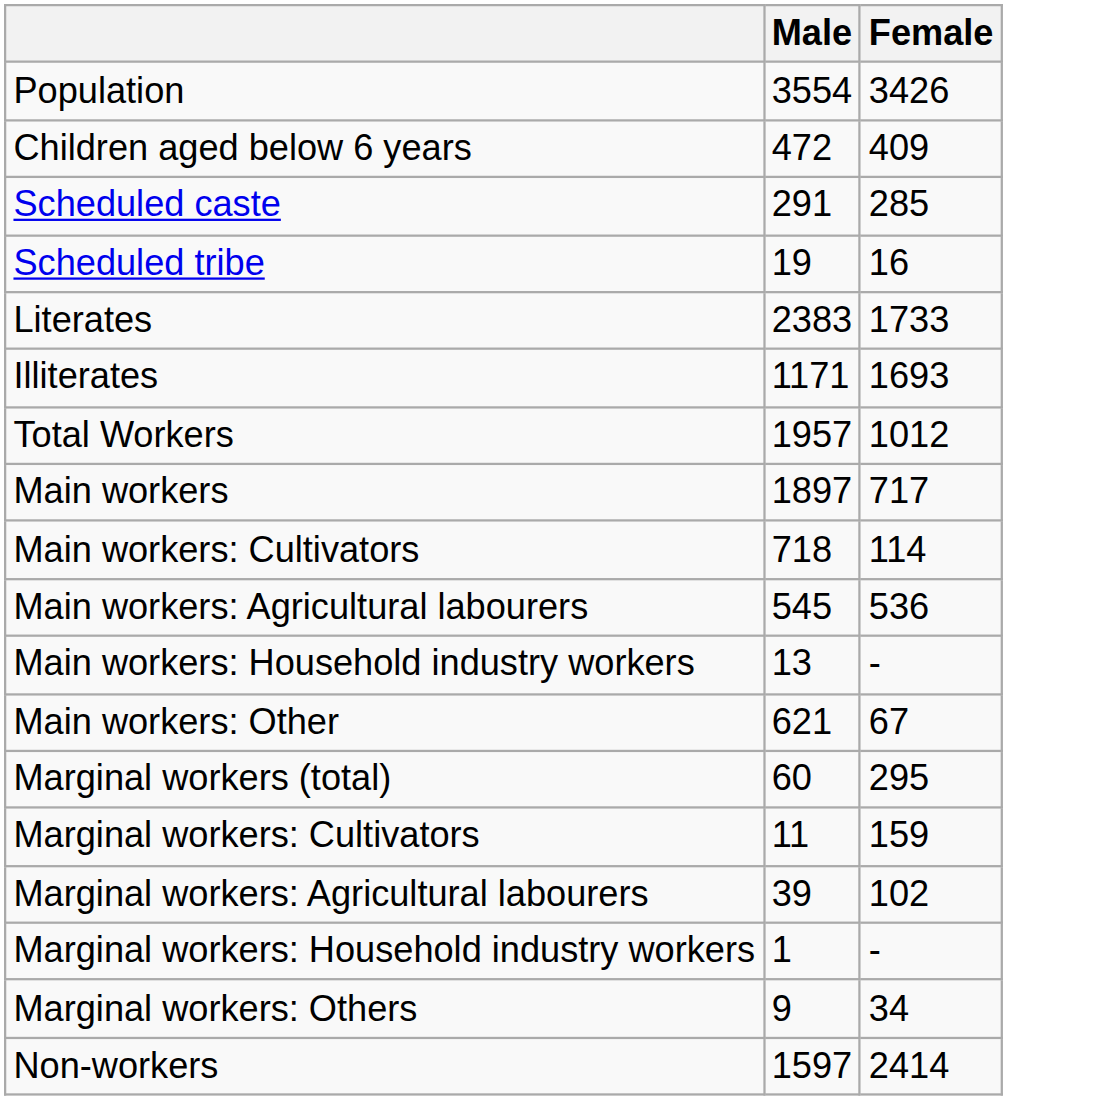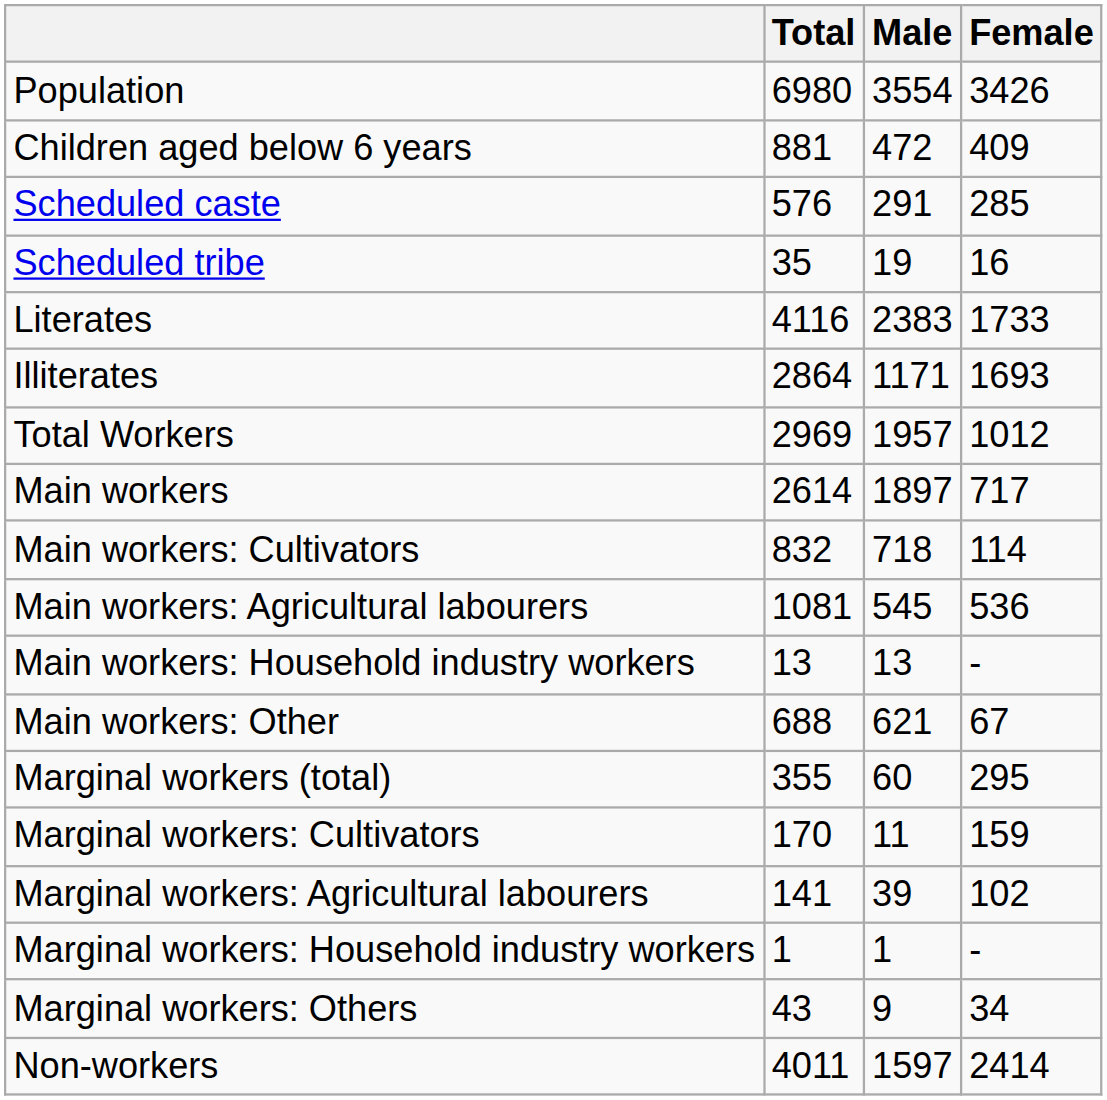 <table class="wikitable sortable">
 <tr>
 <th></th>
+<th>Total</th>
 <th>Male</th>
 <th>Female</th>
 </tr>
 <tr>
 <td>Population</td>
+<td>6980</td>
 <td>3554</td>
 <td>3426</td>
 </tr>
 <tr>
 <td>Children aged below 6 years</td>
+<td>881</td>
 <td>472</td>
 <td>409</td>
 </tr>
 <tr>
 <td><a href='#'>Scheduled caste</a></td>
+<td>576</td>
 <td>291</td>
 <td>285</td>
 </tr>
 <tr>
 <td><a href='#'>Scheduled tribe</a></td>
+<td>35</td>
 <td>19</td>
 <td>16</td>
 </tr>
 <tr>
 <td>Literates</td>
+<td>4116</td>
 <td>2383</td>
 <td>1733</td>
 </tr>
 <tr>
 <td>Illiterates</td>
+<td>2864</td>
 <td>1171</td>
 <td>1693</td>
 </tr>
 <tr>
 <td>Total Workers</td>
+<td>2969</td>
 <td>1957</td>
 <td>1012</td>
 </tr>
 <tr>
 <td>Main workers</td>
+<td>2614</td>
 <td>1897</td>
 <td>717</td>
 </tr>
 <tr>
 <td>Main workers: Cultivators</td>
+<td>832</td>
 <td>718</td>
 <td>114</td>
 </tr>
 <tr>
 <td>Main workers: Agricultural labourers</td>
+<td>1081</td>
 <td>545</td>
 <td>536</td>
 </tr>
 <tr>
 <td>Main workers: Household industry workers</td>
 <td>13</td>
+<td>13</td>
 <td>-</td>
 </tr>
 <tr>
 <td>Main workers: Other</td>
+<td>688</td>
 <td>621</td>
 <td>67</td>
 </tr>
 <tr>
 <td>Marginal workers (total)</td>
+<td>355</td>
 <td>60</td>
 <td>295</td>
 </tr>
 <tr>
 <td>Marginal workers: Cultivators</td>
+<td>170</td>
 <td>11</td>
 <td>159</td>
 </tr>
 <tr>
 <td>Marginal workers: Agricultural labourers</td>
+<td>141</td>
 <td>39</td>
 <td>102</td>
 </tr>
 <tr>
 <td>Marginal workers: Household industry workers</td>
 <td>1</td>
+<td>1</td>
 <td>-</td>
 </tr>
 <tr>
 <td>Marginal workers: Others</td>
+<td>43</td>
 <td>9</td>
 <td>34</td>
 </tr>
 <tr>
 <td>Non-workers</td>
+<td>4011</td>
 <td>1597</td>
 <td>2414</td>
 </tr>
 </table>
